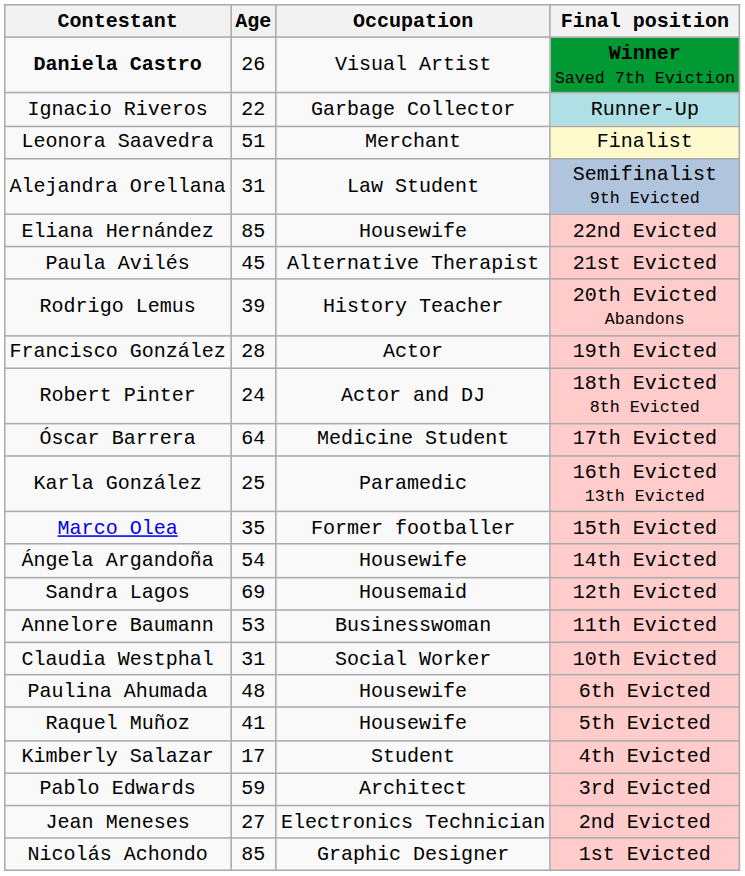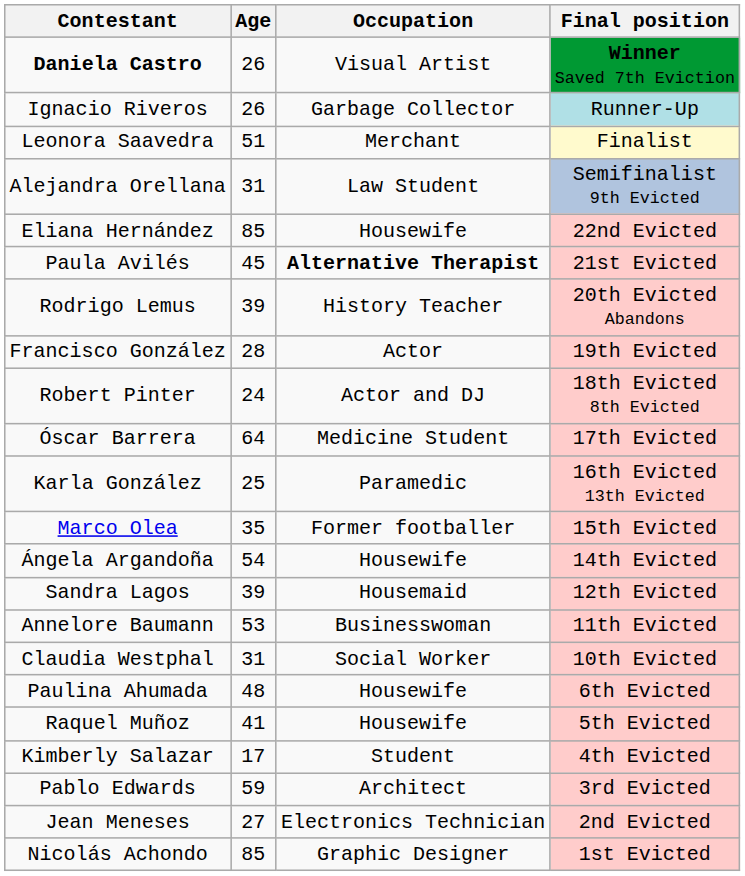 <table class="wikitable sortable plainrowheaders" style="text-align:center">
 <tr>
 <th>Contestant</th>
 <th>Age</th>
 <th>Occupation</th>
 <th>Final position</th>
 </tr>
 <tr>
 <td><strong>Daniela Castro</strong></td>
 <td>26</td>
 <td>Visual Artist</td>
 <td style="background:#093"><span><strong>Winner</strong><br><small>Saved 7th Eviction</small></span></td>
 </tr>
 <tr>
 <td>Ignacio Riveros</td>
-<td>22</td>
+<td>26</td>
 <td>Garbage Collector</td>
 <td style="background:#B0E0E6">Runner-Up</td>
 </tr>
 <tr>
 <td>Leonora Saavedra</td>
 <td>51</td>
 <td>Merchant</td>
 <td style="background:#FFFACD">Finalist</td>
 </tr>
 <tr>
 <td>Alejandra Orellana</td>
 <td>31</td>
 <td>Law Student</td>
 <td bgcolor=#B0C4DE>Semifinalist<br><small>9th Evicted</small></td>
 </tr>
 <tr>
 <td>Eliana Hernández</td>
 <td>85</td>
 <td>Housewife</td>
 <td bgcolor=#ffcccb>22nd Evicted</td>
 </tr>
 <tr>
 <td>Paula Avilés</td>
 <td>45</td>
-<td>Alternative Therapist</td>
+<td><strong>Alternative Therapist</strong></td>
 <td bgcolor=#ffcccb>21st Evicted</td>
 </tr>
 <tr>
 <td>Rodrigo Lemus</td>
 <td>39</td>
 <td>History Teacher</td>
 <td bgcolor=#ffcccb>20th Evicted<br><small>Abandons</small></td>
 </tr>
 <tr>
 <td>Francisco González</td>
 <td>28</td>
 <td>Actor</td>
 <td bgcolor=#ffcccb>19th Evicted</td>
 </tr>
 <tr>
 <td>Robert Pinter</td>
 <td>24</td>
 <td>Actor and DJ</td>
 <td bgcolor=#ffcccb>18th Evicted<br><small>8th Evicted</small></td>
 </tr>
 <tr>
 <td>Óscar Barrera</td>
 <td>64</td>
 <td>Medicine Student</td>
 <td bgcolor=#ffcccb>17th Evicted</td>
 </tr>
 <tr>
 <td>Karla González</td>
 <td>25</td>
 <td>Paramedic</td>
 <td bgcolor=#ffcccb>16th Evicted<br><small>13th Evicted</small></td>
 </tr>
 <tr>
 <td><a href='#'>Marco Olea</a></td>
 <td>35</td>
 <td>Former footballer</td>
 <td bgcolor=#ffcccb>15th Evicted</td>
 </tr>
 <tr>
 <td>Ángela Argandoña</td>
 <td>54</td>
 <td>Housewife</td>
 <td bgcolor=#ffcccb>14th Evicted</td>
 </tr>
 <tr>
 <td>Sandra Lagos</td>
-<td>69</td>
+<td>39</td>
 <td>Housemaid</td>
 <td bgcolor=#ffcccb>12th Evicted</td>
 </tr>
 <tr>
 <td>Annelore Baumann</td>
 <td>53</td>
 <td>Businesswoman</td>
 <td bgcolor=#ffcccb>11th Evicted</td>
 </tr>
 <tr>
 <td>Claudia Westphal</td>
 <td>31</td>
 <td>Social Worker</td>
 <td bgcolor=#ffcccb>10th Evicted</td>
 </tr>
 <tr>
 <td>Paulina Ahumada</td>
 <td>48</td>
 <td>Housewife</td>
 <td bgcolor=#ffcccb>6th Evicted</td>
 </tr>
 <tr>
 <td>Raquel Muñoz</td>
 <td>41</td>
 <td>Housewife</td>
 <td bgcolor=#ffcccb>5th Evicted</td>
 </tr>
 <tr>
 <td>Kimberly Salazar</td>
 <td>17</td>
 <td>Student</td>
 <td bgcolor=#ffcccb>4th Evicted</td>
 </tr>
 <tr>
 <td>Pablo Edwards</td>
 <td>59</td>
 <td>Architect</td>
 <td bgcolor=#ffcccb>3rd Evicted</td>
 </tr>
 <tr>
 <td>Jean Meneses</td>
 <td>27</td>
 <td>Electronics Technician</td>
 <td bgcolor=#ffcccb>2nd Evicted</td>
 </tr>
 <tr>
 <td>Nicolás Achondo</td>
 <td>85</td>
 <td>Graphic Designer</td>
 <td bgcolor=#ffcccb>1st Evicted</td>
 </tr>
 </table>
